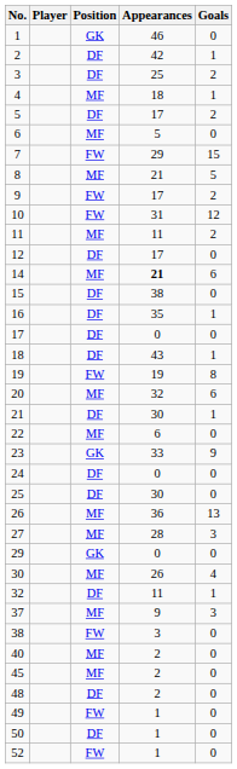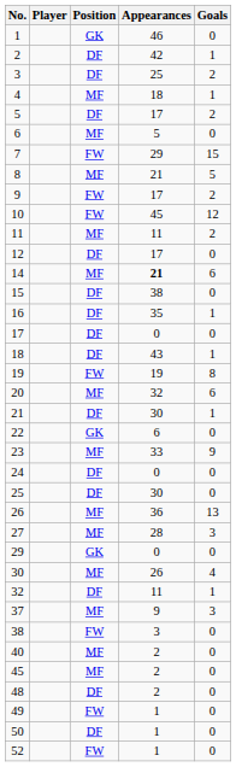 <table class="wikitable sortable" style="text-align: center;">
 <tr>
 <th>No.</th>
 <th>Player</th>
 <th>Position</th>
 <th>Appearances</th>
 <th>Goals</th>
 </tr>
 <tr>
 <td>1</td>
 <td align="left"> </td>
 <td><a href='#'>GK</a></td>
 <td>46</td>
 <td>0</td>
 </tr>
 <tr>
 <td>2</td>
 <td align="left"> </td>
 <td><a href='#'>DF</a></td>
 <td>42</td>
 <td>1</td>
 </tr>
 <tr>
 <td>3</td>
 <td align="left"> </td>
 <td><a href='#'>DF</a></td>
 <td>25</td>
 <td>2</td>
 </tr>
 <tr>
 <td>4</td>
 <td align="left"> </td>
 <td><a href='#'>MF</a></td>
 <td>18</td>
 <td>1</td>
 </tr>
 <tr>
 <td>5</td>
 <td align="left"> </td>
 <td><a href='#'>DF</a></td>
 <td>17</td>
 <td>2</td>
 </tr>
 <tr>
 <td>6</td>
 <td align="left"> </td>
 <td><a href='#'>MF</a></td>
 <td>5</td>
 <td>0</td>
 </tr>
 <tr>
 <td>7</td>
 <td align="left"> </td>
 <td><a href='#'>FW</a></td>
 <td>29</td>
 <td>15</td>
 </tr>
 <tr>
 <td>8</td>
 <td align="left"> </td>
 <td><a href='#'>MF</a></td>
 <td>21</td>
 <td>5</td>
 </tr>
 <tr>
 <td>9</td>
 <td align="left"> </td>
 <td><a href='#'>FW</a></td>
 <td>17</td>
 <td>2</td>
 </tr>
 <tr>
 <td>10</td>
 <td align="left"> </td>
 <td><a href='#'>FW</a></td>
-<td>31</td>
+<td>45</td>
 <td>12</td>
 </tr>
 <tr>
 <td>11</td>
 <td align="left"> </td>
 <td><a href='#'>MF</a></td>
 <td>11</td>
 <td>2</td>
 </tr>
 <tr>
 <td>12</td>
 <td align="left"> </td>
 <td><a href='#'>DF</a></td>
 <td>17</td>
 <td>0</td>
 </tr>
 <tr>
 <td>14</td>
 <td align="left"> </td>
 <td><a href='#'>MF</a></td>
 <td><strong>21</strong></td>
 <td>6</td>
 </tr>
 <tr>
 <td>15</td>
 <td align="left"> </td>
 <td><a href='#'>DF</a></td>
 <td>38</td>
 <td>0</td>
 </tr>
 <tr>
 <td>16</td>
 <td align="left"> </td>
 <td><a href='#'>DF</a></td>
 <td>35</td>
 <td>1</td>
 </tr>
 <tr>
 <td>17</td>
 <td align="left"> </td>
 <td><a href='#'>DF</a></td>
 <td>0</td>
 <td>0</td>
 </tr>
 <tr>
 <td>18</td>
 <td align="left"> </td>
 <td><a href='#'>DF</a></td>
 <td>43</td>
 <td>1</td>
 </tr>
 <tr>
 <td>19</td>
 <td align="left"> </td>
 <td><a href='#'>FW</a></td>
 <td>19</td>
 <td>8</td>
 </tr>
 <tr>
 <td>20</td>
 <td align="left"> </td>
 <td><a href='#'>MF</a></td>
 <td>32</td>
 <td>6</td>
 </tr>
 <tr>
 <td>21</td>
 <td align="left"> </td>
 <td><a href='#'>DF</a></td>
 <td>30</td>
 <td>1</td>
 </tr>
 <tr>
 <td>22</td>
 <td align="left"> </td>
-<td><a href='#'>MF</a></td>
+<td><a href='#'>GK</a></td>
 <td>6</td>
 <td>0</td>
 </tr>
 <tr>
 <td>23</td>
 <td align="left"> </td>
-<td><a href='#'>GK</a></td>
+<td><a href='#'>MF</a></td>
 <td>33</td>
 <td>9</td>
 </tr>
 <tr>
 <td>24</td>
 <td align="left"> </td>
 <td><a href='#'>DF</a></td>
 <td>0</td>
 <td>0</td>
 </tr>
 <tr>
 <td>25</td>
 <td align="left"> </td>
 <td><a href='#'>DF</a></td>
 <td>30</td>
 <td>0</td>
 </tr>
 <tr>
 <td>26</td>
 <td align="left"> </td>
 <td><a href='#'>MF</a></td>
 <td>36</td>
 <td>13</td>
 </tr>
 <tr>
 <td>27</td>
 <td align="left"> </td>
 <td><a href='#'>MF</a></td>
 <td>28</td>
 <td>3</td>
 </tr>
 <tr>
 <td>29</td>
 <td align="left"> </td>
 <td><a href='#'>GK</a></td>
 <td>0</td>
 <td>0</td>
 </tr>
 <tr>
 <td>30</td>
 <td align="left"> </td>
 <td><a href='#'>MF</a></td>
 <td>26</td>
 <td>4</td>
 </tr>
 <tr>
 <td>32</td>
 <td align="left"> </td>
 <td><a href='#'>DF</a></td>
 <td>11</td>
 <td>1</td>
 </tr>
 <tr>
 <td>37</td>
 <td align="left"> </td>
 <td><a href='#'>MF</a></td>
 <td>9</td>
 <td>3</td>
 </tr>
 <tr>
 <td>38</td>
 <td align="left"> </td>
 <td><a href='#'>FW</a></td>
 <td>3</td>
 <td>0</td>
 </tr>
 <tr>
 <td>40</td>
 <td align="left"> </td>
 <td><a href='#'>MF</a></td>
 <td>2</td>
 <td>0</td>
 </tr>
 <tr>
 <td>45</td>
 <td align="left"> </td>
 <td><a href='#'>MF</a></td>
 <td>2</td>
 <td>0</td>
 </tr>
 <tr>
 <td>48</td>
 <td align="left"> </td>
 <td><a href='#'>DF</a></td>
 <td>2</td>
 <td>0</td>
 </tr>
 <tr>
 <td>49</td>
 <td align="left"> </td>
 <td><a href='#'>FW</a></td>
 <td>1</td>
 <td>0</td>
 </tr>
 <tr>
 <td>50</td>
 <td align="left"> </td>
 <td><a href='#'>DF</a></td>
 <td>1</td>
 <td>0</td>
 </tr>
 <tr>
 <td>52</td>
 <td align="left"> </td>
 <td><a href='#'>FW</a></td>
 <td>1</td>
 <td>0</td>
 </tr>
 </table>
